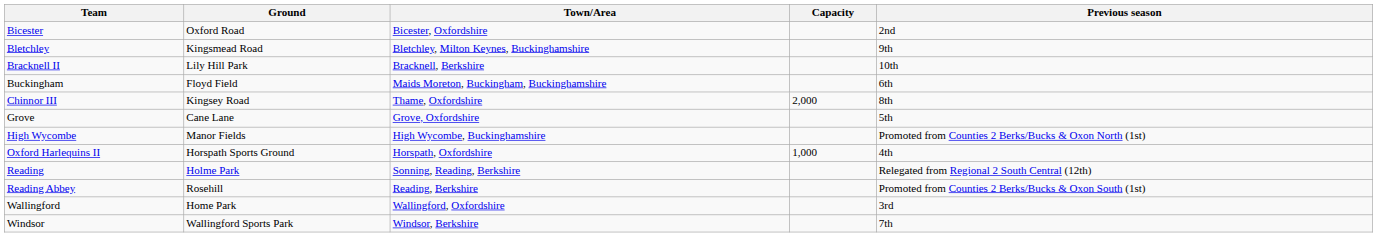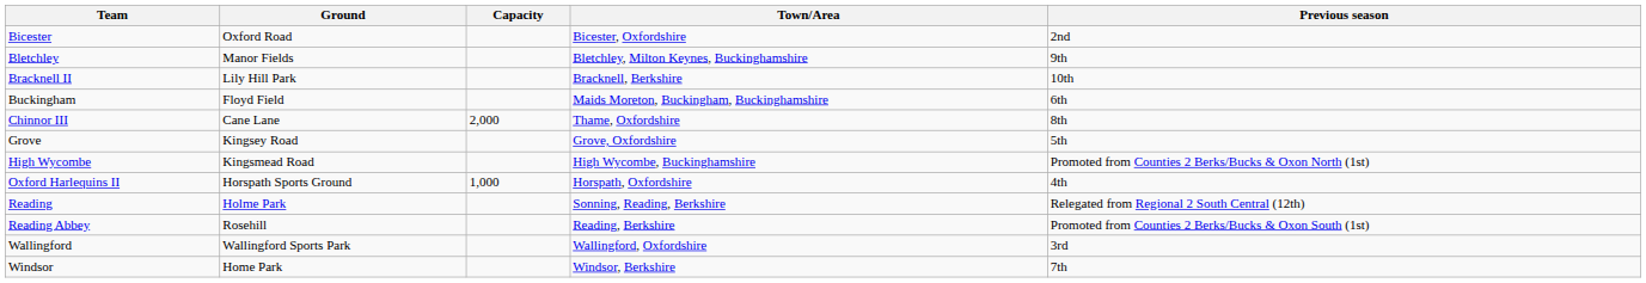 <table class="wikitable sortable" width=100%>
 <tr>
 <th>Team</th>
 <th>Ground</th>
+<th>Capacity</th>
 <th>Town/Area</th>
-<th>Capacity</th>
 <th>Previous season</th>
 </tr>
 <tr>
 <td><a href='#'>Bicester</a></td>
 <td>Oxford Road</td>
+<td></td>
 <td><a href='#'>Bicester</a>, <a href='#'>Oxfordshire</a></td>
-<td></td>
 <td>2nd</td>
 </tr>
 <tr>
 <td><a href='#'>Bletchley</a></td>
-<td>Kingsmead Road</td>
+<td>Manor Fields</td>
+<td></td>
 <td><a href='#'>Bletchley</a>, <a href='#'>Milton Keynes</a>, <a href='#'>Buckinghamshire</a></td>
-<td></td>
 <td>9th</td>
 </tr>
 <tr>
 <td><a href='#'>Bracknell II</a></td>
 <td>Lily Hill Park </td>
+<td></td>
 <td><a href='#'>Bracknell</a>, <a href='#'>Berkshire</a></td>
-<td></td>
 <td>10th</td>
 </tr>
 <tr>
 <td>Buckingham</td>
 <td>Floyd Field</td>
+<td></td>
 <td><a href='#'>Maids Moreton</a>, <a href='#'>Buckingham</a>, <a href='#'>Buckinghamshire</a></td>
-<td></td>
 <td>6th</td>
 </tr>
 <tr>
 <td><a href='#'>Chinnor III</a></td>
-<td>Kingsey Road</td>
+<td>Cane Lane</td>
+<td>2,000</td>
 <td><a href='#'>Thame</a>, <a href='#'>Oxfordshire</a></td>
-<td>2,000</td>
 <td>8th</td>
 </tr>
 <tr>
 <td>Grove</td>
-<td>Cane Lane</td>
+<td>Kingsey Road</td>
+<td></td>
 <td><a href='#'>Grove, Oxfordshire</a></td>
-<td></td>
 <td>5th</td>
 </tr>
 <tr>
 <td><a href='#'>High Wycombe</a></td>
-<td>Manor Fields</td>
+<td>Kingsmead Road</td>
+<td></td>
 <td><a href='#'>High Wycombe</a>, <a href='#'>Buckinghamshire</a></td>
-<td></td>
 <td>Promoted from <a href='#'>Counties 2 Berks/Bucks & Oxon North</a> (1st)</td>
 </tr>
 <tr>
 <td><a href='#'>Oxford Harlequins II</a></td>
 <td>Horspath Sports Ground</td>
+<td>1,000</td>
 <td><a href='#'>Horspath</a>, <a href='#'>Oxfordshire</a></td>
-<td>1,000</td>
 <td>4th</td>
 </tr>
 <tr>
 <td><a href='#'>Reading</a></td>
 <td><a href='#'>Holme Park</a></td>
+<td></td>
 <td><a href='#'>Sonning</a>, <a href='#'>Reading</a>, <a href='#'>Berkshire</a></td>
-<td></td>
 <td>Relegated from <a href='#'>Regional 2 South Central</a> (12th)</td>
 </tr>
 <tr>
 <td><a href='#'>Reading Abbey</a></td>
 <td>Rosehill</td>
+<td></td>
 <td><a href='#'>Reading</a>, <a href='#'>Berkshire</a></td>
-<td></td>
 <td>Promoted from <a href='#'>Counties 2 Berks/Bucks & Oxon South</a> (1st)</td>
 </tr>
 <tr>
 <td>Wallingford</td>
-<td>Home Park</td>
+<td>Wallingford Sports Park</td>
+<td></td>
 <td><a href='#'>Wallingford</a>, <a href='#'>Oxfordshire</a></td>
-<td></td>
 <td>3rd</td>
 </tr>
 <tr>
 <td>Windsor</td>
-<td>Wallingford Sports Park</td>
+<td>Home Park</td>
+<td></td>
 <td><a href='#'>Windsor</a>, <a href='#'>Berkshire</a></td>
-<td></td>
 <td>7th</td>
 </tr>
 </table>
